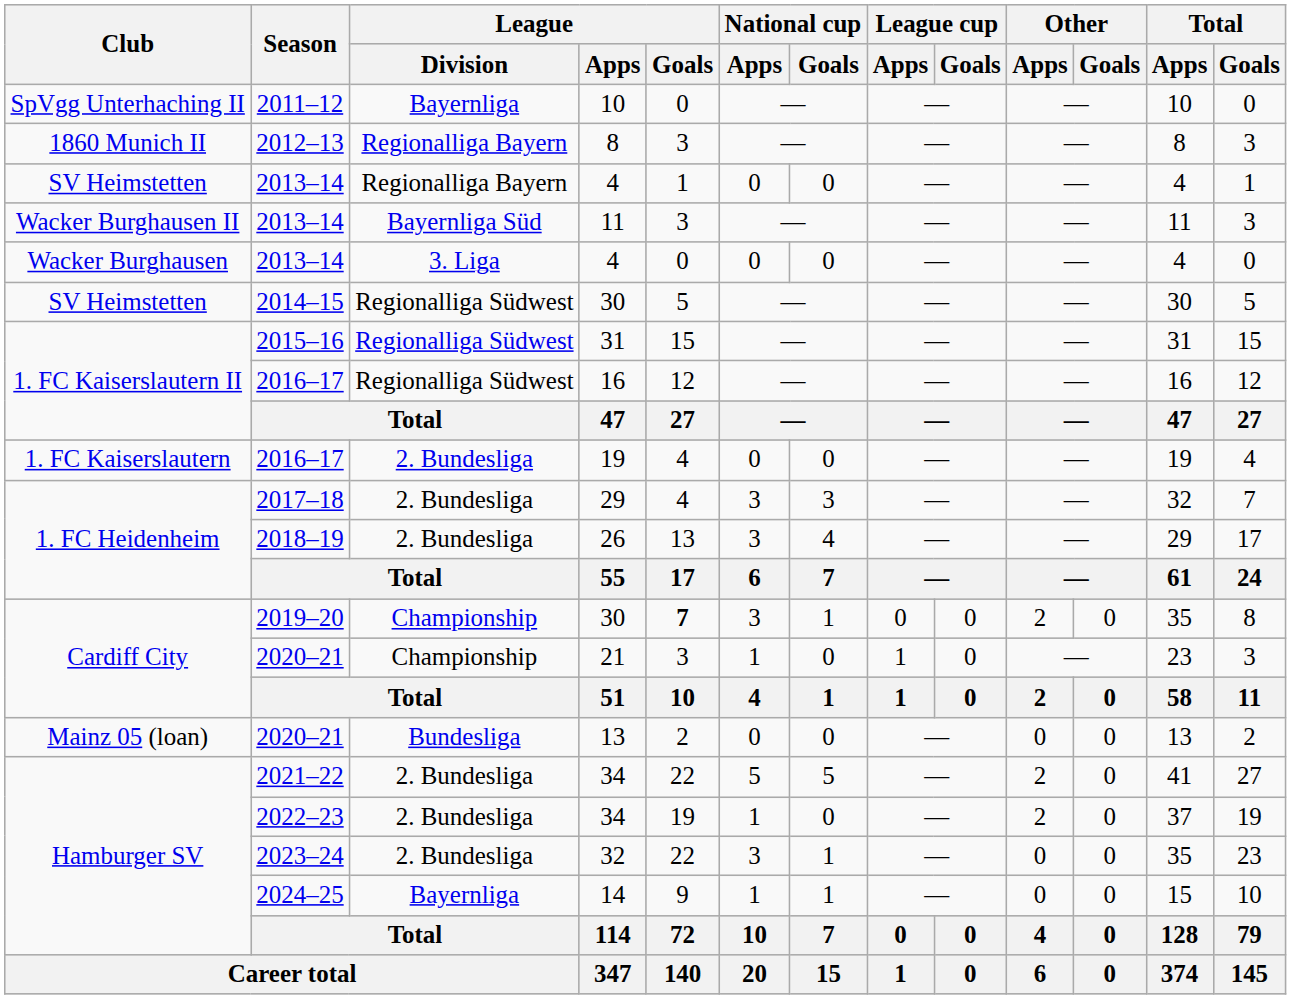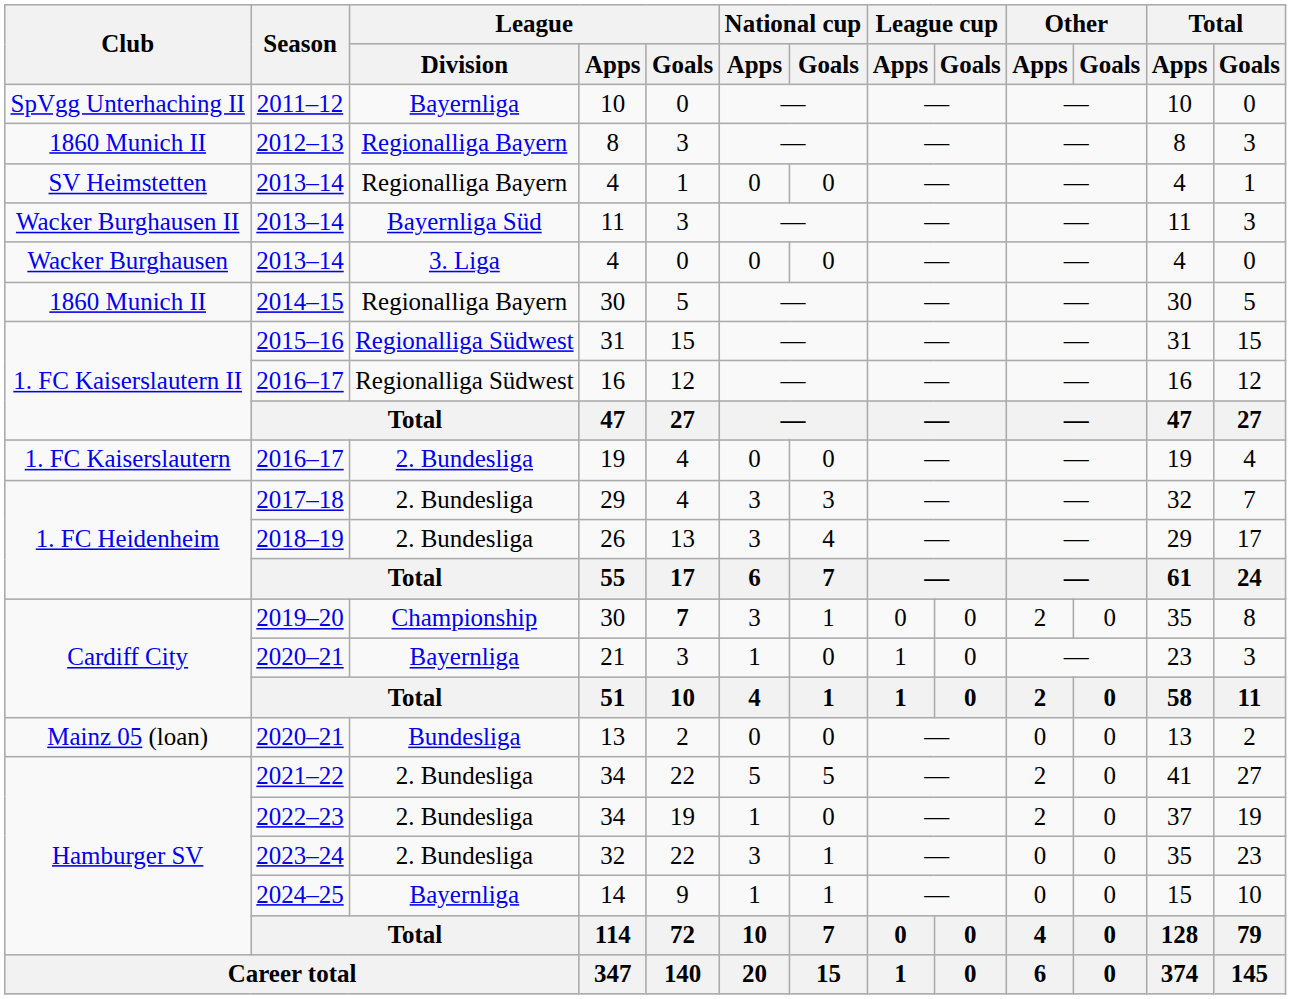 <table class="wikitable" style="text-align:center">
 <tr>
 <th rowspan="2">Club</th>
 <th rowspan="2">Season</th>
 <th colspan="3">League</th>
 <th colspan="2">National cup</th>
 <th colspan="2">League cup</th>
 <th colspan="2">Other</th>
 <th colspan="2">Total</th>
 </tr>
 <tr>
 <th>Division</th>
 <th>Apps</th>
 <th>Goals</th>
 <th>Apps</th>
 <th>Goals</th>
 <th>Apps</th>
 <th>Goals</th>
 <th>Apps</th>
 <th>Goals</th>
 <th>Apps</th>
 <th>Goals</th>
 </tr>
 <tr>
 <td><a href='#'>SpVgg Unterhaching II</a></td>
 <td><a href='#'>2011–12</a></td>
 <td><a href='#'>Bayernliga</a></td>
 <td>10</td>
 <td>0</td>
 <td colspan="2">—</td>
 <td colspan="2">—</td>
 <td colspan="2">—</td>
 <td>10</td>
 <td>0</td>
 </tr>
 <tr>
 <td><a href='#'>1860 Munich II</a></td>
 <td><a href='#'>2012–13</a></td>
 <td><a href='#'>Regionalliga Bayern</a></td>
 <td>8</td>
 <td>3</td>
 <td colspan="2">—</td>
 <td colspan="2">—</td>
 <td colspan="2">—</td>
 <td>8</td>
 <td>3</td>
 </tr>
 <tr>
 <td><a href='#'>SV Heimstetten</a></td>
 <td><a href='#'>2013–14</a></td>
 <td>Regionalliga Bayern</td>
 <td>4</td>
 <td>1</td>
 <td>0</td>
 <td>0</td>
 <td colspan="2">—</td>
 <td colspan="2">—</td>
 <td>4</td>
 <td>1</td>
 </tr>
 <tr>
 <td><a href='#'>Wacker Burghausen II</a></td>
 <td><a href='#'>2013–14</a></td>
 <td><a href='#'>Bayernliga Süd</a></td>
 <td>11</td>
 <td>3</td>
 <td colspan="2">—</td>
 <td colspan="2">—</td>
 <td colspan="2">—</td>
 <td>11</td>
 <td>3</td>
 </tr>
 <tr>
 <td><a href='#'>Wacker Burghausen</a></td>
 <td><a href='#'>2013–14</a></td>
 <td><a href='#'>3. Liga</a></td>
 <td>4</td>
 <td>0</td>
 <td>0</td>
 <td>0</td>
 <td colspan="2">—</td>
 <td colspan="2">—</td>
 <td>4</td>
 <td>0</td>
 </tr>
 <tr>
-<td><a href='#'>SV Heimstetten</a></td>
+<td><a href='#'>1860 Munich II</a></td>
 <td><a href='#'>2014–15</a></td>
-<td>Regionalliga Südwest</td>
+<td>Regionalliga Bayern</td>
 <td>30</td>
 <td>5</td>
 <td colspan="2">—</td>
 <td colspan="2">—</td>
 <td colspan="2">—</td>
 <td>30</td>
 <td>5</td>
 </tr>
 <tr>
 <td rowspan="3"><a href='#'>1. FC Kaiserslautern II</a></td>
 <td><a href='#'>2015–16</a></td>
 <td><a href='#'>Regionalliga Südwest</a></td>
 <td>31</td>
 <td>15</td>
 <td colspan="2">—</td>
 <td colspan="2">—</td>
 <td colspan="2">—</td>
 <td>31</td>
 <td>15</td>
 </tr>
 <tr>
 <td><a href='#'>2016–17</a></td>
 <td>Regionalliga Südwest</td>
 <td>16</td>
 <td>12</td>
 <td colspan="2">—</td>
 <td colspan="2">—</td>
 <td colspan="2">—</td>
 <td>16</td>
 <td>12</td>
 </tr>
 <tr>
 <th colspan="2">Total</th>
 <th>47</th>
 <th>27</th>
 <th colspan="2">—</th>
 <th colspan="2">—</th>
 <th colspan="2">—</th>
 <th>47</th>
 <th>27</th>
 </tr>
 <tr>
 <td><a href='#'>1. FC Kaiserslautern</a></td>
 <td><a href='#'>2016–17</a></td>
 <td><a href='#'>2. Bundesliga</a></td>
 <td>19</td>
 <td>4</td>
 <td>0</td>
 <td>0</td>
 <td colspan="2">—</td>
 <td colspan="2">—</td>
 <td>19</td>
 <td>4</td>
 </tr>
 <tr>
 <td rowspan="3"><a href='#'>1. FC Heidenheim</a></td>
 <td><a href='#'>2017–18</a></td>
 <td>2. Bundesliga</td>
 <td>29</td>
 <td>4</td>
 <td>3</td>
 <td>3</td>
 <td colspan="2">—</td>
 <td colspan="2">—</td>
 <td>32</td>
 <td>7</td>
 </tr>
 <tr>
 <td><a href='#'>2018–19</a></td>
 <td>2. Bundesliga</td>
 <td>26</td>
 <td>13</td>
 <td>3</td>
 <td>4</td>
 <td colspan="2">—</td>
 <td colspan="2">—</td>
 <td>29</td>
 <td>17</td>
 </tr>
 <tr>
 <th colspan="2">Total</th>
 <th>55</th>
 <th>17</th>
 <th>6</th>
 <th>7</th>
 <th colspan="2">—</th>
 <th colspan="2">—</th>
 <th>61</th>
 <th>24</th>
 </tr>
 <tr>
 <td rowspan="3"><a href='#'>Cardiff City</a></td>
 <td><a href='#'>2019–20</a></td>
 <td><a href='#'>Championship</a></td>
 <td>30</td>
 <td><strong>7</strong></td>
 <td>3</td>
 <td>1</td>
 <td>0</td>
 <td>0</td>
 <td>2</td>
 <td>0</td>
 <td>35</td>
 <td>8</td>
 </tr>
 <tr>
 <td><a href='#'>2020–21</a></td>
-<td>Championship</td>
+<td><a href='#'>Bayernliga</a></td>
 <td>21</td>
 <td>3</td>
 <td>1</td>
 <td>0</td>
 <td>1</td>
 <td>0</td>
 <td colspan="2">—</td>
 <td>23</td>
 <td>3</td>
 </tr>
 <tr>
 <th colspan="2">Total</th>
 <th>51</th>
 <th>10</th>
 <th>4</th>
 <th>1</th>
 <th>1</th>
 <th>0</th>
 <th>2</th>
 <th>0</th>
 <th>58</th>
 <th>11</th>
 </tr>
 <tr>
 <td><a href='#'>Mainz 05</a> (loan)</td>
 <td><a href='#'>2020–21</a></td>
 <td><a href='#'>Bundesliga</a></td>
 <td>13</td>
 <td>2</td>
 <td>0</td>
 <td>0</td>
 <td colspan=2>—</td>
 <td>0</td>
 <td>0</td>
 <td>13</td>
 <td>2</td>
 </tr>
 <tr>
 <td rowspan="5"><a href='#'>Hamburger SV</a></td>
 <td><a href='#'>2021–22</a></td>
 <td>2. Bundesliga</td>
 <td>34</td>
 <td>22</td>
 <td>5</td>
 <td>5</td>
 <td colspan=2>—</td>
 <td>2</td>
 <td>0</td>
 <td>41</td>
 <td>27</td>
 </tr>
 <tr>
 <td><a href='#'>2022–23</a></td>
 <td>2. Bundesliga</td>
 <td>34</td>
 <td>19</td>
 <td>1</td>
 <td>0</td>
 <td colspan="2">—</td>
 <td>2</td>
 <td>0</td>
 <td>37</td>
 <td>19</td>
 </tr>
 <tr>
 <td><a href='#'>2023–24</a></td>
 <td>2. Bundesliga</td>
 <td>32</td>
 <td>22</td>
 <td>3</td>
 <td>1</td>
 <td colspan="2">—</td>
 <td>0</td>
 <td>0</td>
 <td>35</td>
 <td>23</td>
 </tr>
 <tr>
 <td><a href='#'>2024–25</a></td>
 <td><a href='#'>Bayernliga</a></td>
 <td>14</td>
 <td>9</td>
 <td>1</td>
 <td>1</td>
 <td colspan="2">—</td>
 <td>0</td>
 <td>0</td>
 <td>15</td>
 <td>10</td>
 </tr>
 <tr>
 <th colspan="2">Total</th>
 <th>114</th>
 <th>72</th>
 <th>10</th>
 <th>7</th>
 <th>0</th>
 <th>0</th>
 <th>4</th>
 <th>0</th>
 <th>128</th>
 <th>79</th>
 </tr>
 <tr>
 <th colspan="3">Career total</th>
 <th>347</th>
 <th>140</th>
 <th>20</th>
 <th>15</th>
 <th>1</th>
 <th>0</th>
 <th>6</th>
 <th>0</th>
 <th>374</th>
 <th>145</th>
 </tr>
 </table>
